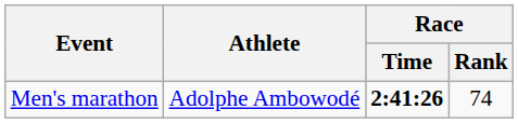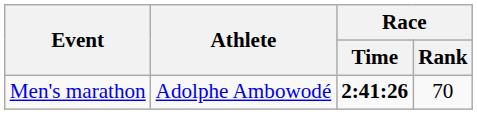 <table class="wikitable" border="1" style="font-size:90%">
 <tr>
 <th rowspan=2>Event</th>
 <th rowspan=2>Athlete</th>
 <th colspan=2>Race</th>
 </tr>
 <tr>
 <th>Time</th>
 <th>Rank</th>
 </tr>
 <tr>
 <td><a href='#'>Men's marathon</a></td>
 <td><a href='#'>Adolphe Ambowodé</a></td>
 <td align=center><strong>2:41:26</strong></td>
-<td align=center>74</td>
+<td align=center>70</td>
 </tr>
 </table>
